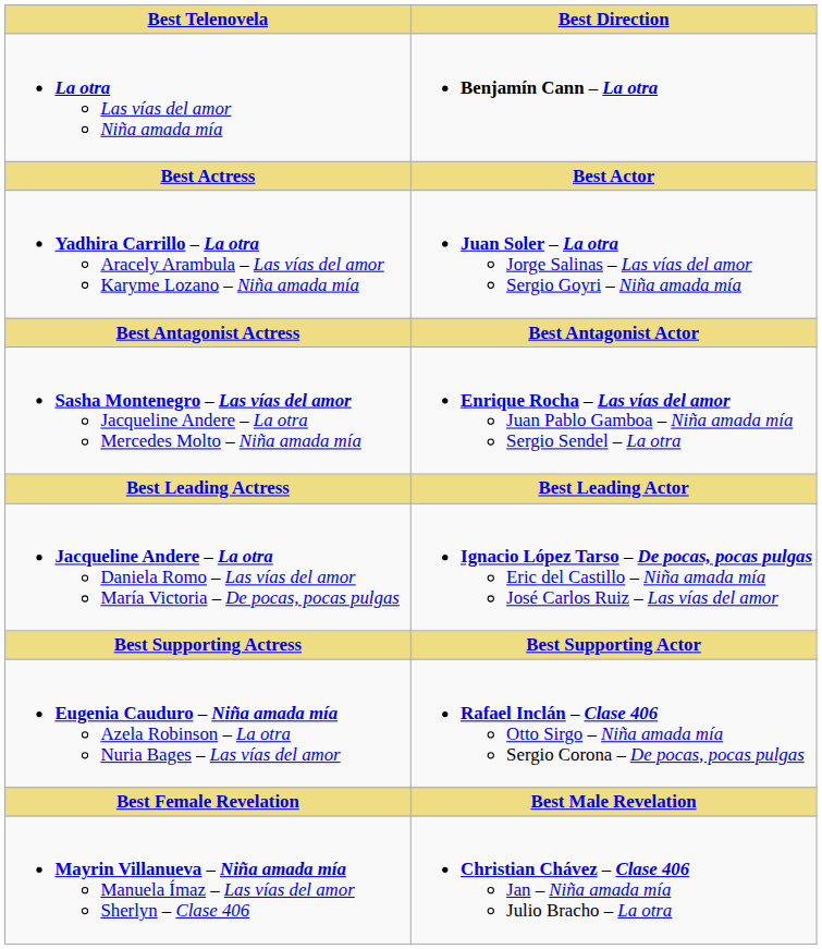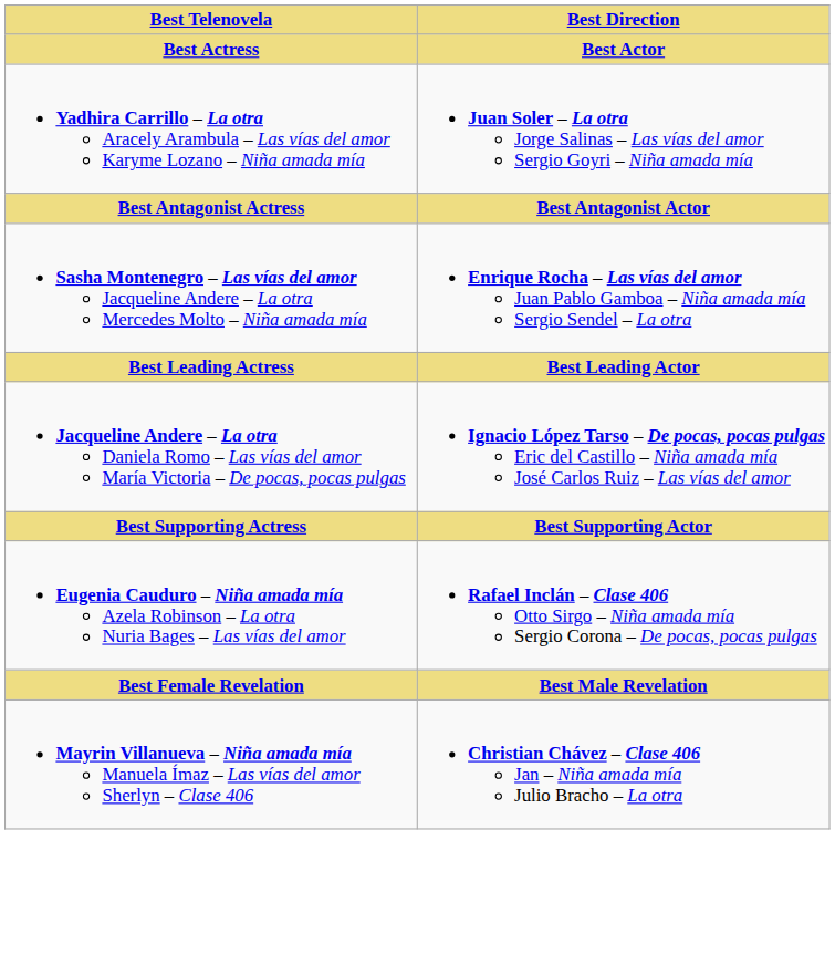 <table class="wikitable">
 <tr>
 <th style="background:#EEDD82; width:50%"><a href='#'>Best Telenovela</a></th>
 <th style="background:#EEDD82; width:50%"><a href='#'>Best Direction</a></th>
-</tr>
-<tr>
-<td valign="top"><br><ul><li><strong><em><a href='#'>La otra</a></em></strong><ul><li><em><a href='#'>Las vías del amor</a></em></li><li><em><a href='#'>Niña amada mía</a></em></li></ul></li></ul></td>
-<td valign="top"><br><ul><li><strong>Benjamín Cann</strong> – <strong><em><a href='#'>La otra</a></em></strong></li></ul></td>
 </tr>
 <tr>
 <th style="background:#EEDD82"><a href='#'>Best Actress</a></th>
 <th style="background:#EEDD82"><a href='#'>Best Actor</a></th>
 </tr>
 <tr>
 <td valign="top"><br><ul><li><strong><a href='#'>Yadhira Carrillo</a></strong> – <strong><em><a href='#'>La otra</a></em></strong><ul><li><a href='#'>Aracely Arambula</a> – <em><a href='#'>Las vías del amor</a></em></li><li><a href='#'>Karyme Lozano</a> – <em><a href='#'>Niña amada mía</a></em></li></ul></li></ul></td>
 <td valign="top"><br><ul><li><strong><a href='#'>Juan Soler</a></strong> – <strong><em><a href='#'>La otra</a></em></strong><ul><li><a href='#'>Jorge Salinas</a> – <em><a href='#'>Las vías del amor</a></em></li><li><a href='#'>Sergio Goyri</a> – <em><a href='#'>Niña amada mía</a></em></li></ul></li></ul></td>
 </tr>
 <tr>
 <th style="background:#EEDD82"><a href='#'>Best Antagonist Actress</a></th>
 <th style="background:#EEDD82"><a href='#'>Best Antagonist Actor</a></th>
 </tr>
 <tr>
 <td valign="top"><br><ul><li><strong><a href='#'>Sasha Montenegro</a></strong> – <strong><em><a href='#'>Las vías del amor</a></em></strong><ul><li><a href='#'>Jacqueline Andere</a> – <em><a href='#'>La otra</a></em></li><li><a href='#'>Mercedes Molto</a> – <em><a href='#'>Niña amada mía</a></em></li></ul></li></ul></td>
 <td valign="top"><br><ul><li><strong><a href='#'>Enrique Rocha</a></strong> – <strong><em><a href='#'>Las vías del amor</a></em></strong><ul><li><a href='#'>Juan Pablo Gamboa</a> – <em><a href='#'>Niña amada mía</a></em></li><li><a href='#'>Sergio Sendel</a> – <em><a href='#'>La otra</a></em></li></ul></li></ul></td>
 </tr>
 <tr>
 <th style="background:#EEDD82"><a href='#'>Best Leading Actress</a></th>
 <th style="background:#EEDD82"><a href='#'>Best Leading Actor</a></th>
 </tr>
 <tr>
 <td valign="top"><br><ul><li><strong><a href='#'>Jacqueline Andere</a></strong> – <strong><em><a href='#'>La otra</a></em></strong><ul><li><a href='#'>Daniela Romo</a> – <em><a href='#'>Las vías del amor</a></em></li><li><a href='#'>María Victoria</a> – <em><a href='#'>De pocas, pocas pulgas</a></em></li></ul></li></ul></td>
 <td valign="top"><br><ul><li><strong><a href='#'>Ignacio López Tarso</a></strong> – <strong><em><a href='#'>De pocas, pocas pulgas</a></em></strong><ul><li><a href='#'>Eric del Castillo</a> – <em><a href='#'>Niña amada mía</a></em></li><li><a href='#'>José Carlos Ruiz</a> – <em><a href='#'>Las vías del amor</a></em></li></ul></li></ul></td>
 </tr>
 <tr>
 <th style="background:#EEDD82"><a href='#'>Best Supporting Actress</a></th>
 <th style="background:#EEDD82"><a href='#'>Best Supporting Actor</a></th>
 </tr>
 <tr>
 <td valign="top"><br><ul><li><strong><a href='#'>Eugenia Cauduro</a></strong> – <strong><em><a href='#'>Niña amada mía</a></em></strong><ul><li><a href='#'>Azela Robinson</a> – <em><a href='#'>La otra</a></em></li><li><a href='#'>Nuria Bages</a> – <em><a href='#'>Las vías del amor</a></em></li></ul></li></ul></td>
 <td valign="top"><br><ul><li><strong><a href='#'>Rafael Inclán</a></strong> – <strong><em><a href='#'>Clase 406</a></em></strong><ul><li><a href='#'>Otto Sirgo</a> – <em><a href='#'>Niña amada mía</a></em></li><li>Sergio Corona – <em><a href='#'>De pocas, pocas pulgas</a></em></li></ul></li></ul></td>
 </tr>
 <tr>
 <th style="background:#EEDD82"><a href='#'>Best Female Revelation</a></th>
 <th style="background:#EEDD82"><a href='#'>Best Male Revelation</a></th>
 </tr>
 <tr>
 <td valign="top"><br><ul><li><strong><a href='#'>Mayrin Villanueva</a></strong> – <strong><em><a href='#'>Niña amada mía</a></em></strong><ul><li><a href='#'>Manuela Ímaz</a> – <em><a href='#'>Las vías del amor</a></em></li><li><a href='#'>Sherlyn</a> – <em><a href='#'>Clase 406</a></em></li></ul></li></ul></td>
 <td valign="top"><br><ul><li><strong><a href='#'>Christian Chávez</a></strong> – <strong><em><a href='#'>Clase 406</a></em></strong><ul><li><a href='#'>Jan</a> – <em><a href='#'>Niña amada mía</a></em></li><li>Julio Bracho – <em><a href='#'>La otra</a></em></li></ul></li></ul></td>
 </tr>
 </table>
